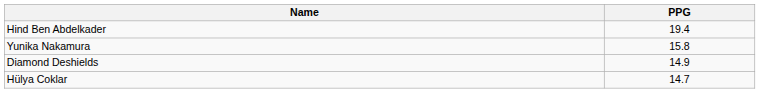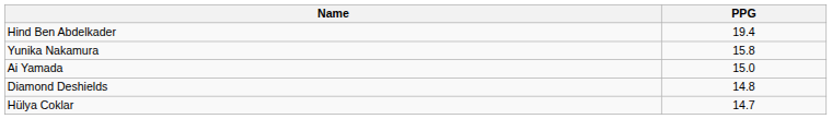 <table class=wikitable width="90%">
 <tr>
 <th width="80%">Name</th>
 <th width="20%">PPG</th>
 </tr>
 <tr>
 <td> Hind Ben Abdelkader</td>
 <td align=center>19.4</td>
 </tr>
 <tr>
 <td> Yunika Nakamura</td>
 <td align=center>15.8</td>
 </tr>
 <tr>
+<td> Ai Yamada</td>
+<td align=center>15.0</td>
+</tr>
+<tr>
 <td> Diamond Deshields</td>
-<td align=center>14.9</td>
+<td align=center>14.8</td>
 </tr>
 <tr>
 <td> Hülya Coklar</td>
 <td align=center>14.7</td>
 </tr>
 </table>
